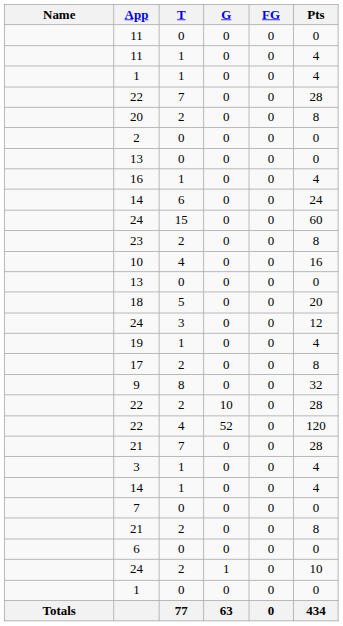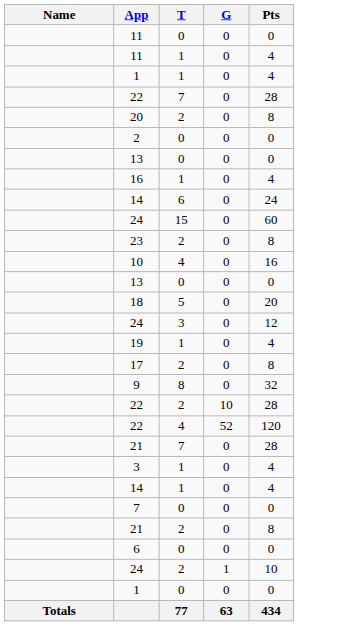 <table class="wikitable sortable" style="text-align: center;">
 <tr>
 <th style="width:8em">Name</th>
 <th style="width:3em"><a href='#'>App</a></th>
 <th style="width:3em"><a href='#'>T</a></th>
 <th style="width:3em"><a href='#'>G</a></th>
-<th style="width:3em"><a href='#'>FG</a></th>
 <th style="width:3em">Pts</th>
 </tr>
 <tr>
 <td style="text-align:left;"></td>
 <td>11</td>
-<td>0</td>
 <td>0</td>
 <td>0</td>
 <td>0</td>
 </tr>
 <tr>
 <td style="text-align:left;"></td>
 <td>11</td>
 <td>1</td>
 <td>0</td>
-<td>0</td>
 <td>4</td>
 </tr>
 <tr>
 <td style="text-align:left;"></td>
 <td>1</td>
 <td>1</td>
-<td>0</td>
 <td>0</td>
 <td>4</td>
 </tr>
 <tr>
 <td style="text-align:left;"></td>
 <td>22</td>
 <td>7</td>
 <td>0</td>
-<td>0</td>
 <td>28</td>
 </tr>
 <tr>
 <td style="text-align:left;"></td>
 <td>20</td>
 <td>2</td>
 <td>0</td>
-<td>0</td>
 <td>8</td>
 </tr>
 <tr>
 <td style="text-align:left;"></td>
 <td>2</td>
-<td>0</td>
 <td>0</td>
 <td>0</td>
 <td>0</td>
 </tr>
 <tr>
 <td style="text-align:left;"></td>
 <td>13</td>
 <td>0</td>
 <td>0</td>
 <td>0</td>
-<td>0</td>
 </tr>
 <tr>
 <td style="text-align:left;"></td>
 <td>16</td>
 <td>1</td>
-<td>0</td>
 <td>0</td>
 <td>4</td>
 </tr>
 <tr>
 <td style="text-align:left;"></td>
 <td>14</td>
 <td>6</td>
 <td>0</td>
-<td>0</td>
 <td>24</td>
 </tr>
 <tr>
 <td style="text-align:left;"></td>
 <td>24</td>
 <td>15</td>
-<td>0</td>
 <td>0</td>
 <td>60</td>
 </tr>
 <tr>
 <td style="text-align:left;"></td>
 <td>23</td>
 <td>2</td>
 <td>0</td>
-<td>0</td>
 <td>8</td>
 </tr>
 <tr>
 <td style="text-align:left;"></td>
 <td>10</td>
 <td>4</td>
-<td>0</td>
 <td>0</td>
 <td>16</td>
 </tr>
 <tr>
 <td style="text-align:left;"></td>
 <td>13</td>
 <td>0</td>
 <td>0</td>
 <td>0</td>
-<td>0</td>
 </tr>
 <tr>
 <td style="text-align:left;"></td>
 <td>18</td>
 <td>5</td>
-<td>0</td>
 <td>0</td>
 <td>20</td>
 </tr>
 <tr>
 <td style="text-align:left;"></td>
 <td>24</td>
 <td>3</td>
 <td>0</td>
-<td>0</td>
 <td>12</td>
 </tr>
 <tr>
 <td style="text-align:left;"></td>
 <td>19</td>
 <td>1</td>
-<td>0</td>
 <td>0</td>
 <td>4</td>
 </tr>
 <tr>
 <td style="text-align:left;"></td>
 <td>17</td>
 <td>2</td>
 <td>0</td>
-<td>0</td>
 <td>8</td>
 </tr>
 <tr>
 <td style="text-align:left;"></td>
 <td>9</td>
 <td>8</td>
-<td>0</td>
 <td>0</td>
 <td>32</td>
 </tr>
 <tr>
 <td style="text-align:left;"></td>
 <td>22</td>
 <td>2</td>
 <td>10</td>
-<td>0</td>
 <td>28</td>
 </tr>
 <tr>
 <td style="text-align:left;"></td>
 <td>22</td>
 <td>4</td>
 <td>52</td>
-<td>0</td>
 <td>120</td>
 </tr>
 <tr>
 <td style="text-align:left;"></td>
 <td>21</td>
 <td>7</td>
-<td>0</td>
 <td>0</td>
 <td>28</td>
 </tr>
 <tr>
 <td style="text-align:left;"></td>
 <td>3</td>
 <td>1</td>
 <td>0</td>
-<td>0</td>
 <td>4</td>
 </tr>
 <tr>
 <td style="text-align:left;"></td>
 <td>14</td>
 <td>1</td>
-<td>0</td>
 <td>0</td>
 <td>4</td>
 </tr>
 <tr>
 <td style="text-align:left;"></td>
 <td>7</td>
 <td>0</td>
 <td>0</td>
 <td>0</td>
-<td>0</td>
 </tr>
 <tr>
 <td style="text-align:left;"></td>
 <td>21</td>
 <td>2</td>
-<td>0</td>
 <td>0</td>
 <td>8</td>
 </tr>
 <tr>
 <td style="text-align:left;"></td>
 <td>6</td>
 <td>0</td>
 <td>0</td>
 <td>0</td>
-<td>0</td>
 </tr>
 <tr>
 <td style="text-align:left;"></td>
 <td>24</td>
 <td>2</td>
 <td>1</td>
-<td>0</td>
 <td>10</td>
 </tr>
 <tr>
 <td style="text-align:left;"></td>
 <td>1</td>
-<td>0</td>
 <td>0</td>
 <td>0</td>
 <td>0</td>
 </tr>
 <tr class="sortbottom">
 <th>Totals</th>
 <th></th>
 <th>77</th>
 <th>63</th>
-<th>0</th>
 <th>434</th>
 </tr>
 </table>
